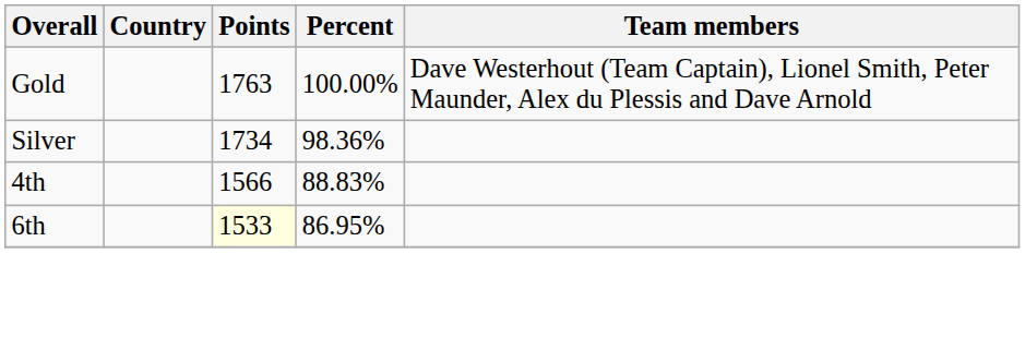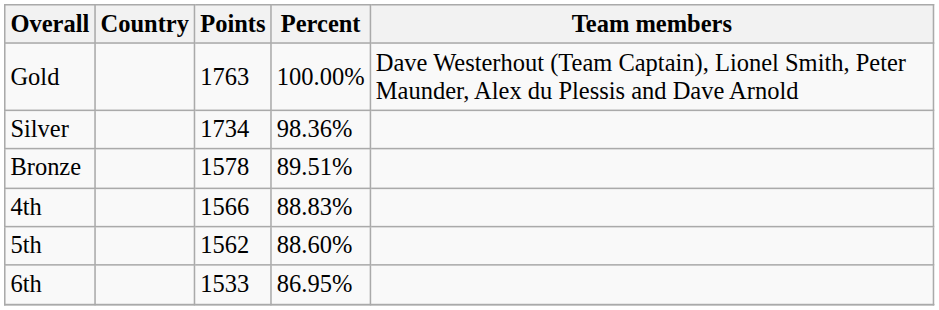 <table class="wikitable sortable" style="text-align: left;">
 <tr>
 <th>Overall</th>
 <th>Country</th>
 <th>Points</th>
 <th>Percent</th>
 <th>Team members</th>
 </tr>
 <tr>
 <td> Gold</td>
 <td></td>
 <td>1763</td>
 <td>100.00%</td>
 <td>Dave Westerhout (Team Captain), Lionel Smith, Peter Maunder, Alex du Plessis and Dave Arnold</td>
 </tr>
 <tr>
 <td> Silver</td>
 <td></td>
 <td>1734</td>
 <td>98.36%</td>
 <td></td>
 </tr>
 <tr>
+<td> Bronze</td>
+<td></td>
+<td>1578</td>
+<td>89.51%</td>
+<td></td>
+</tr>
+<tr>
 <td>4th</td>
 <td></td>
 <td>1566</td>
 <td>88.83%</td>
 <td></td>
 </tr>
 <tr>
+<td>5th</td>
+<td></td>
+<td>1562</td>
+<td>88.60%</td>
+<td></td>
+</tr>
+<tr>
 <td>6th</td>
 <td></td>
-<td style="background: lightyellow;">1533</td>
+<td>1533</td>
 <td>86.95%</td>
 <td></td>
 </tr>
 <tr>
 </tr>
 </table>
